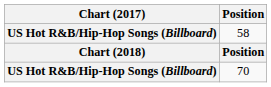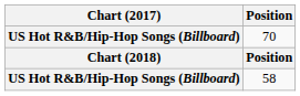 <table class="wikitable plainrowheaders" style="text-align:center">
 <tr>
 <th scope="col">Chart (2017)</th>
 <th scope="col">Position</th>
 </tr>
 <tr>
 <th scope="row">US Hot R&B/Hip-Hop Songs (<em>Billboard</em>)</th>
-<td>58</td>
+<td>70</td>
 </tr>
 <tr>
 <th scope="col">Chart (2018)</th>
 <th scope="col">Position</th>
 </tr>
 <tr>
 <th scope="row">US Hot R&B/Hip-Hop Songs (<em>Billboard</em>)</th>
-<td>70</td>
+<td>58</td>
 </tr>
 </table>
